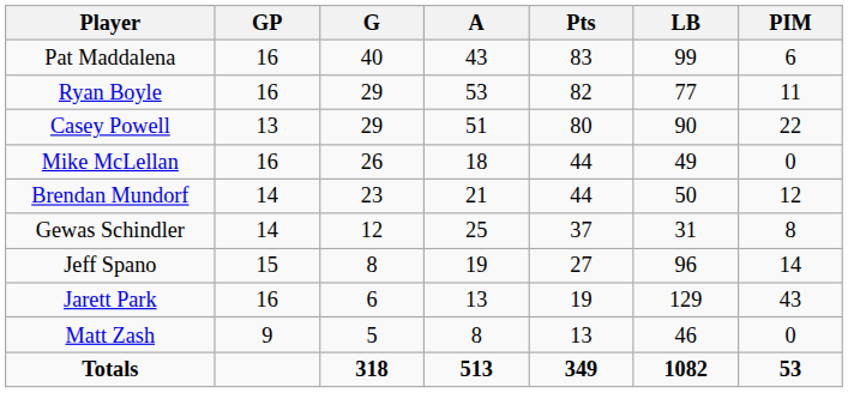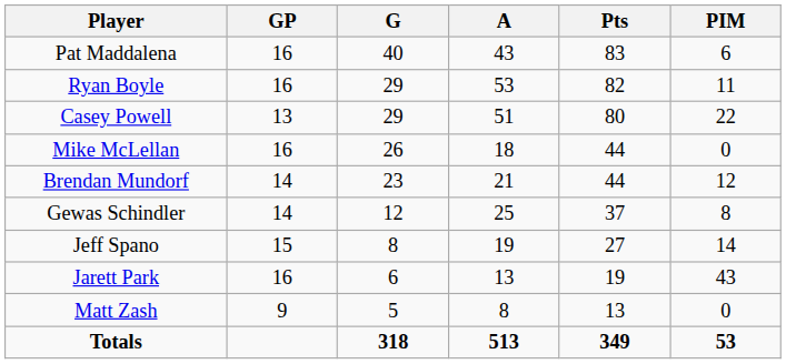 <table class="wikitable sortable">
 <tr align=center>
 <th width="20%">Player</th>
 <th width="10%">GP</th>
 <th width="10%">G</th>
 <th width="10%">A</th>
 <th width="10%">Pts</th>
-<th width="10%">LB</th>
 <th width="10%">PIM</th>
 </tr>
 <tr align=center>
 <td>Pat Maddalena</td>
 <td>16</td>
 <td>40</td>
 <td>43</td>
 <td>83</td>
-<td>99</td>
 <td>6</td>
 </tr>
 <tr align=center>
 <td><a href='#'>Ryan Boyle</a></td>
 <td>16</td>
 <td>29</td>
 <td>53</td>
 <td>82</td>
-<td>77</td>
 <td>11</td>
 </tr>
 <tr align=center>
 <td><a href='#'>Casey Powell</a></td>
 <td>13</td>
 <td>29</td>
 <td>51</td>
 <td>80</td>
-<td>90</td>
 <td>22</td>
 </tr>
 <tr align=center>
 <td><a href='#'>Mike McLellan</a></td>
 <td>16</td>
 <td>26</td>
 <td>18</td>
 <td>44</td>
-<td>49</td>
 <td>0</td>
 </tr>
 <tr align=center>
 <td><a href='#'>Brendan Mundorf</a></td>
 <td>14</td>
 <td>23</td>
 <td>21</td>
 <td>44</td>
-<td>50</td>
 <td>12</td>
 </tr>
 <tr align=center>
 <td>Gewas Schindler</td>
 <td>14</td>
 <td>12</td>
 <td>25</td>
 <td>37</td>
-<td>31</td>
 <td>8</td>
 </tr>
 <tr align=center>
 <td>Jeff Spano</td>
 <td>15</td>
 <td>8</td>
 <td>19</td>
 <td>27</td>
-<td>96</td>
 <td>14</td>
 </tr>
 <tr align=center>
 <td><a href='#'>Jarett Park</a></td>
 <td>16</td>
 <td>6</td>
 <td>13</td>
 <td>19</td>
-<td>129</td>
 <td>43</td>
 </tr>
 <tr align=center>
 <td><a href='#'>Matt Zash</a></td>
 <td>9</td>
 <td>5</td>
 <td>8</td>
 <td>13</td>
-<td>46</td>
 <td>0</td>
 </tr>
 <tr align=center>
 <td><strong>Totals</strong></td>
 <td></td>
 <td><strong>318</strong></td>
 <td><strong>513</strong></td>
 <td><strong>349</strong></td>
-<td><strong>1082</strong></td>
 <td><strong>53</strong></td>
 </tr>
 </table>
